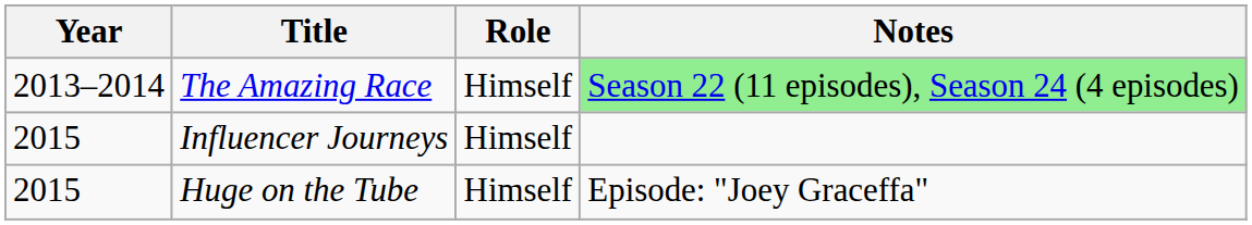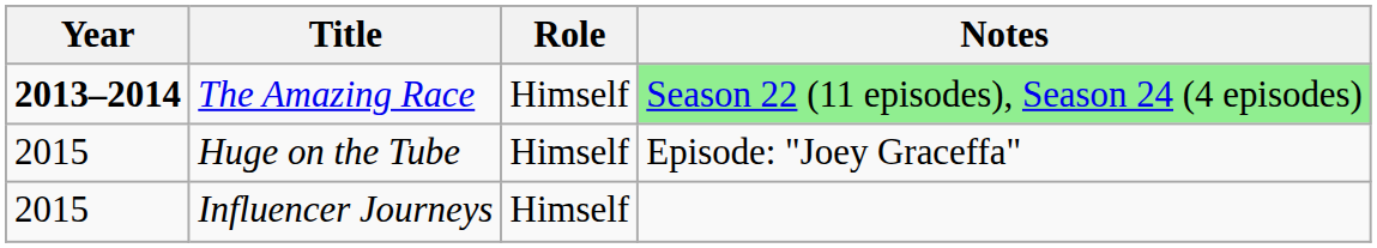 <table class="wikitable plainrowheaders sortable">
 <tr>
 <th scope="col">Year</th>
 <th scope="col">Title</th>
 <th scope="col">Role</th>
 <th scope="col" class="unsortable">Notes</th>
 </tr>
 <tr>
-<td>2013–2014</td>
+<td><strong>2013–2014</strong></td>
 <td><em><a href='#'>The Amazing Race</a></em></td>
 <td>Himself</td>
 <td style="background: lightgreen;"><a href='#'>Season 22</a> (11 episodes), <a href='#'>Season 24</a> (4 episodes)</td>
+</tr>
+<tr>
+<td>2015</td>
+<td><em>Huge on the Tube</em></td>
+<td>Himself</td>
+<td>Episode: "Joey Graceffa"</td>
 </tr>
 <tr>
 <td>2015</td>
 <td><em>Influencer Journeys</em></td>
 <td>Himself</td>
 <td></td>
 </tr>
-<tr>
-<td>2015</td>
-<td><em>Huge on the Tube</em></td>
-<td>Himself</td>
-<td>Episode: "Joey Graceffa"</td>
-</tr>
 </table>
